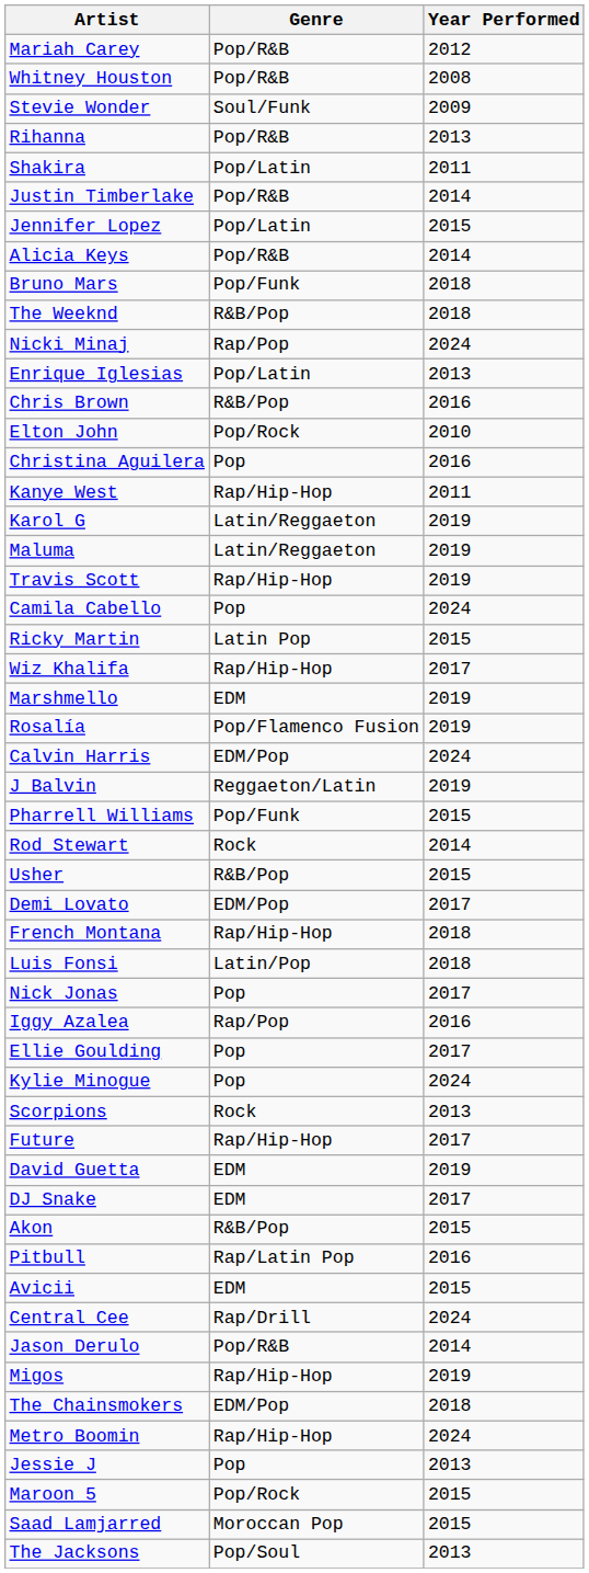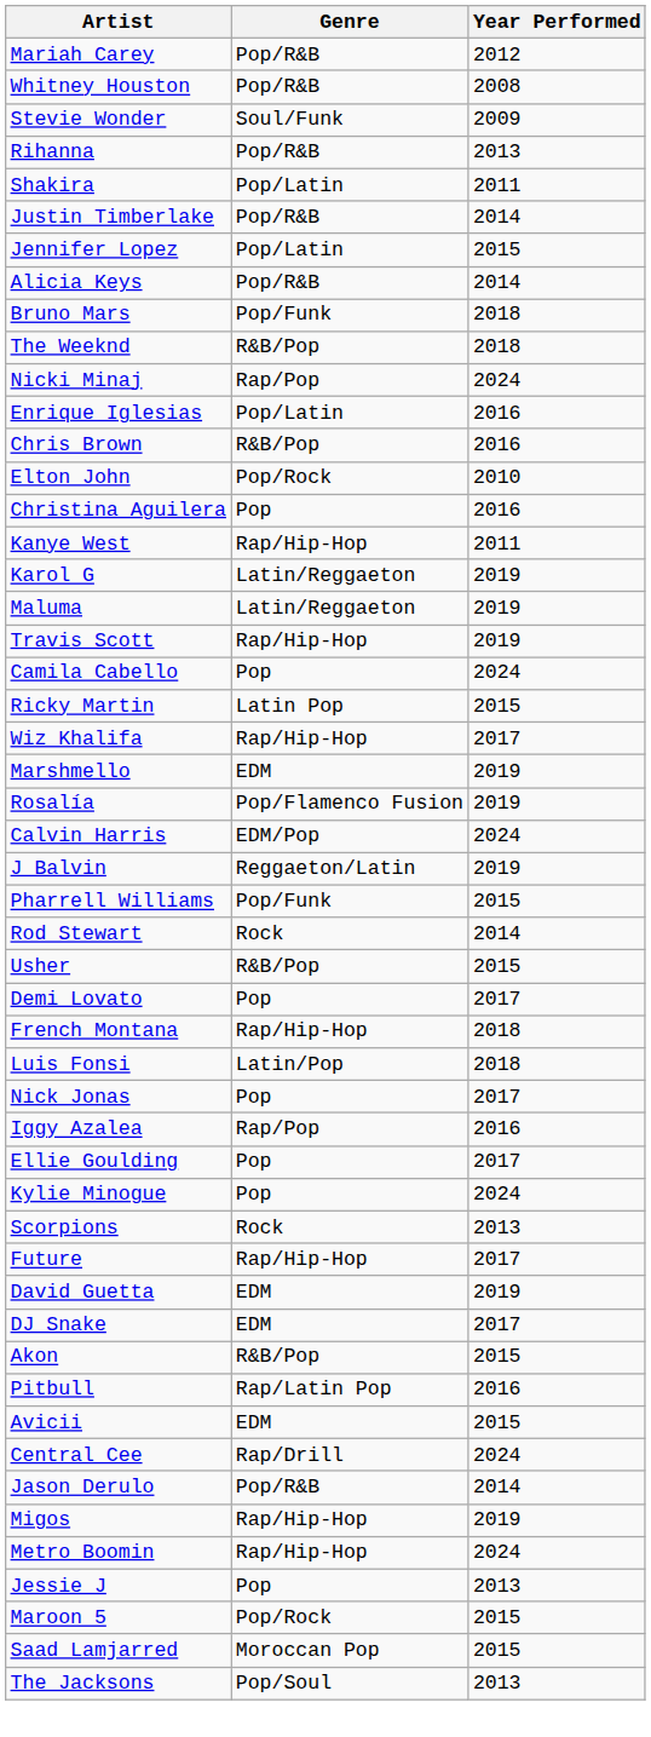 <table class="wikitable sortable">
 <tr>
 <th>Artist</th>
 <th>Genre</th>
 <th>Year Performed</th>
 </tr>
 <tr>
 <td><a href='#'>Mariah Carey</a></td>
 <td>Pop/R&B</td>
 <td>2012</td>
 </tr>
 <tr>
 <td><a href='#'>Whitney Houston</a></td>
 <td>Pop/R&B</td>
 <td>2008</td>
 </tr>
 <tr>
 <td><a href='#'>Stevie Wonder</a></td>
 <td>Soul/Funk</td>
 <td>2009</td>
 </tr>
 <tr>
 <td><a href='#'>Rihanna</a></td>
 <td>Pop/R&B</td>
 <td>2013</td>
 </tr>
 <tr>
 <td><a href='#'>Shakira</a></td>
 <td>Pop/Latin</td>
 <td>2011</td>
 </tr>
 <tr>
 <td><a href='#'>Justin Timberlake</a></td>
 <td>Pop/R&B</td>
 <td>2014</td>
 </tr>
 <tr>
 <td><a href='#'>Jennifer Lopez</a></td>
 <td>Pop/Latin</td>
 <td>2015</td>
 </tr>
 <tr>
 <td><a href='#'>Alicia Keys</a></td>
 <td>Pop/R&B</td>
 <td>2014</td>
 </tr>
 <tr>
 <td><a href='#'>Bruno Mars</a></td>
 <td>Pop/Funk</td>
 <td>2018</td>
 </tr>
 <tr>
 <td><a href='#'>The Weeknd</a></td>
 <td>R&B/Pop</td>
 <td>2018</td>
 </tr>
 <tr>
 <td><a href='#'>Nicki Minaj</a></td>
 <td>Rap/Pop</td>
 <td>2024</td>
 </tr>
 <tr>
 <td><a href='#'>Enrique Iglesias</a></td>
 <td>Pop/Latin</td>
-<td>2013</td>
+<td>2016</td>
 </tr>
 <tr>
 <td><a href='#'>Chris Brown</a></td>
 <td>R&B/Pop</td>
 <td>2016</td>
 </tr>
 <tr>
 <td><a href='#'>Elton John</a></td>
 <td>Pop/Rock</td>
 <td>2010</td>
 </tr>
 <tr>
 <td><a href='#'>Christina Aguilera</a></td>
 <td>Pop</td>
 <td>2016</td>
 </tr>
 <tr>
 <td><a href='#'>Kanye West</a></td>
 <td>Rap/Hip-Hop</td>
 <td>2011</td>
 </tr>
 <tr>
 <td><a href='#'>Karol G</a></td>
 <td>Latin/Reggaeton</td>
 <td>2019</td>
 </tr>
 <tr>
 <td><a href='#'>Maluma</a></td>
 <td>Latin/Reggaeton</td>
 <td>2019</td>
 </tr>
 <tr>
 <td><a href='#'>Travis Scott</a></td>
 <td>Rap/Hip-Hop</td>
 <td>2019</td>
 </tr>
 <tr>
 <td><a href='#'>Camila Cabello</a></td>
 <td>Pop</td>
 <td>2024</td>
 </tr>
 <tr>
 <td><a href='#'>Ricky Martin</a></td>
 <td>Latin Pop</td>
 <td>2015</td>
 </tr>
 <tr>
 <td><a href='#'>Wiz Khalifa</a></td>
 <td>Rap/Hip-Hop</td>
 <td>2017</td>
 </tr>
 <tr>
 <td><a href='#'>Marshmello</a></td>
 <td>EDM</td>
 <td>2019</td>
 </tr>
 <tr>
 <td><a href='#'>Rosalía</a></td>
 <td>Pop/Flamenco Fusion</td>
 <td>2019</td>
 </tr>
 <tr>
 <td><a href='#'>Calvin Harris</a></td>
 <td>EDM/Pop</td>
 <td>2024</td>
 </tr>
 <tr>
 <td><a href='#'>J Balvin</a></td>
 <td>Reggaeton/Latin</td>
 <td>2019</td>
 </tr>
 <tr>
 <td><a href='#'>Pharrell Williams</a></td>
 <td>Pop/Funk</td>
 <td>2015</td>
 </tr>
 <tr>
 <td><a href='#'>Rod Stewart</a></td>
 <td>Rock</td>
 <td>2014</td>
 </tr>
 <tr>
 <td><a href='#'>Usher</a></td>
 <td>R&B/Pop</td>
 <td>2015</td>
 </tr>
 <tr>
 <td><a href='#'>Demi Lovato</a></td>
-<td>EDM/Pop</td>
+<td>Pop</td>
 <td>2017</td>
 </tr>
 <tr>
 <td><a href='#'>French Montana</a></td>
 <td>Rap/Hip-Hop</td>
 <td>2018</td>
 </tr>
 <tr>
 <td><a href='#'>Luis Fonsi</a></td>
 <td>Latin/Pop</td>
 <td>2018</td>
 </tr>
 <tr>
 <td><a href='#'>Nick Jonas</a></td>
 <td>Pop</td>
 <td>2017</td>
 </tr>
 <tr>
 <td><a href='#'>Iggy Azalea</a></td>
 <td>Rap/Pop</td>
 <td>2016</td>
 </tr>
 <tr>
 <td><a href='#'>Ellie Goulding</a></td>
 <td>Pop</td>
 <td>2017</td>
 </tr>
 <tr>
 <td><a href='#'>Kylie Minogue</a></td>
 <td>Pop</td>
 <td>2024</td>
 </tr>
 <tr>
 <td><a href='#'>Scorpions</a></td>
 <td>Rock</td>
 <td>2013</td>
 </tr>
 <tr>
 <td><a href='#'>Future</a></td>
 <td>Rap/Hip-Hop</td>
 <td>2017</td>
 </tr>
 <tr>
 <td><a href='#'>David Guetta</a></td>
 <td>EDM</td>
 <td>2019</td>
 </tr>
 <tr>
 <td><a href='#'>DJ Snake</a></td>
 <td>EDM</td>
 <td>2017</td>
 </tr>
 <tr>
 <td><a href='#'>Akon</a></td>
 <td>R&B/Pop</td>
 <td>2015</td>
 </tr>
 <tr>
 <td><a href='#'>Pitbull</a></td>
 <td>Rap/Latin Pop</td>
 <td>2016</td>
 </tr>
 <tr>
 <td><a href='#'>Avicii</a></td>
 <td>EDM</td>
 <td>2015</td>
 </tr>
 <tr>
 <td><a href='#'>Central Cee</a></td>
 <td>Rap/Drill</td>
 <td>2024</td>
 </tr>
 <tr>
 <td><a href='#'>Jason Derulo</a></td>
 <td>Pop/R&B</td>
 <td>2014</td>
 </tr>
 <tr>
 <td><a href='#'>Migos</a></td>
 <td>Rap/Hip-Hop</td>
 <td>2019</td>
 </tr>
 <tr>
-<td><a href='#'>The Chainsmokers</a></td>
-<td>EDM/Pop</td>
-<td>2018</td>
-</tr>
-<tr>
 <td><a href='#'>Metro Boomin</a></td>
 <td>Rap/Hip-Hop</td>
 <td>2024</td>
 </tr>
 <tr>
 <td><a href='#'>Jessie J</a></td>
 <td>Pop</td>
 <td>2013</td>
 </tr>
 <tr>
 <td><a href='#'>Maroon 5</a></td>
 <td>Pop/Rock</td>
 <td>2015</td>
 </tr>
 <tr>
 <td><a href='#'>Saad Lamjarred</a></td>
 <td>Moroccan Pop</td>
 <td>2015</td>
 </tr>
 <tr>
 <td><a href='#'>The Jacksons</a></td>
 <td>Pop/Soul</td>
 <td>2013</td>
 </tr>
 </table>
